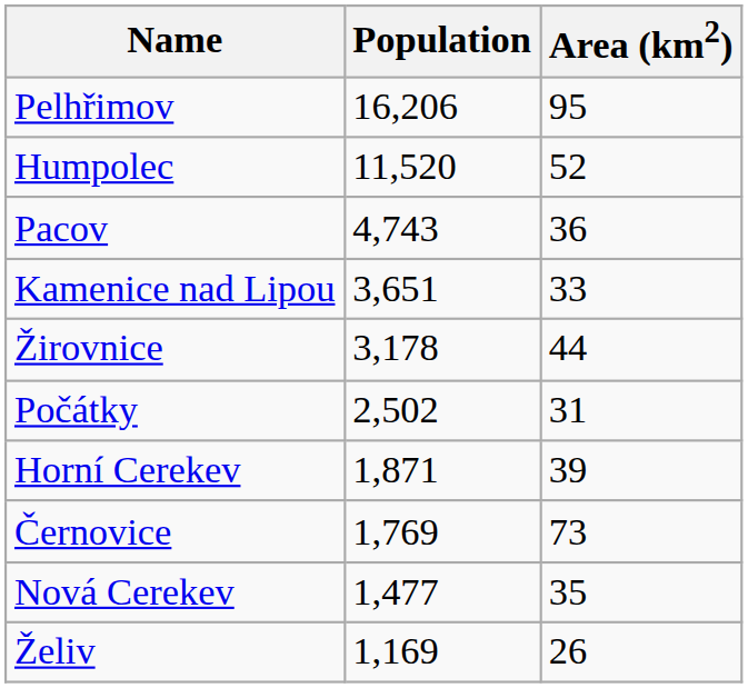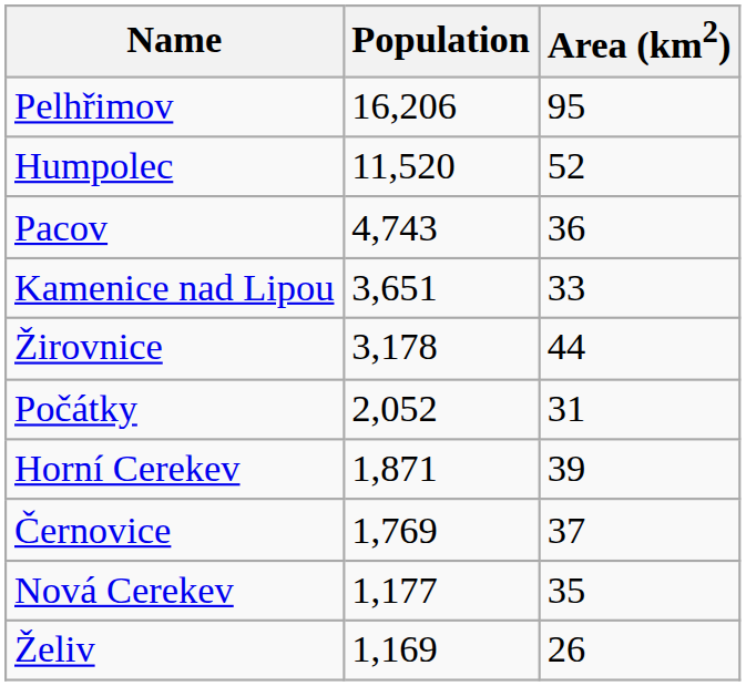 <table class="wikitable sortable">
 <tr>
 <th>Name</th>
 <th>Population</th>
 <th>Area (km<sup>2</sup>)</th>
 </tr>
 <tr>
 <td><a href='#'>Pelhřimov</a></td>
 <td>16,206</td>
 <td>95</td>
 </tr>
 <tr>
 <td><a href='#'>Humpolec</a></td>
 <td>11,520</td>
 <td>52</td>
 </tr>
 <tr>
 <td><a href='#'>Pacov</a></td>
 <td>4,743</td>
 <td>36</td>
 </tr>
 <tr>
 <td><a href='#'>Kamenice nad Lipou</a></td>
 <td>3,651</td>
 <td>33</td>
 </tr>
 <tr>
 <td><a href='#'>Žirovnice</a></td>
 <td>3,178</td>
 <td>44</td>
 </tr>
 <tr>
 <td><a href='#'>Počátky</a></td>
-<td>2,502</td>
+<td>2,052</td>
 <td>31</td>
 </tr>
 <tr>
 <td><a href='#'>Horní Cerekev</a></td>
 <td>1,871</td>
 <td>39</td>
 </tr>
 <tr>
 <td><a href='#'>Černovice</a></td>
 <td>1,769</td>
-<td>73</td>
+<td>37</td>
 </tr>
 <tr>
 <td><a href='#'>Nová Cerekev</a></td>
-<td>1,477</td>
+<td>1,177</td>
 <td>35</td>
 </tr>
 <tr>
 <td><a href='#'>Želiv</a></td>
 <td>1,169</td>
 <td>26</td>
 </tr>
 </table>
